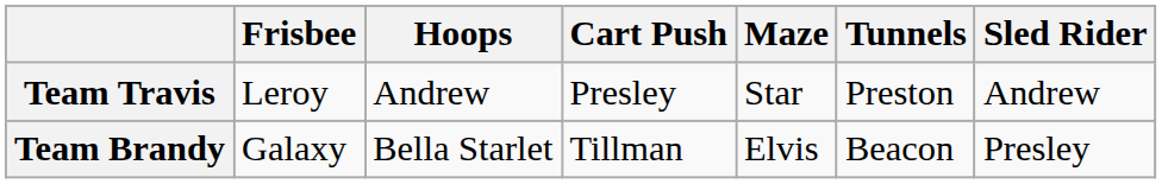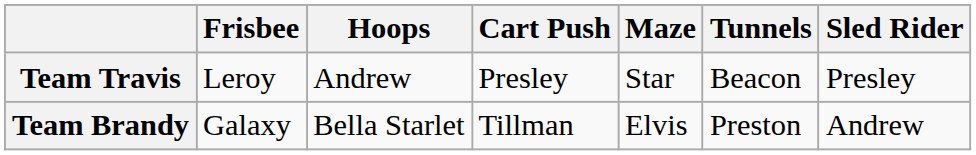 <table class="wikitable" border="1">
 <tr>
 <th></th>
 <th>Frisbee</th>
 <th>Hoops</th>
 <th>Cart Push</th>
 <th>Maze</th>
 <th>Tunnels</th>
 <th>Sled Rider</th>
 </tr>
 <tr>
 <th>Team Travis</th>
 <td>Leroy</td>
 <td>Andrew</td>
 <td>Presley</td>
 <td>Star</td>
-<td>Preston</td>
-<td>Andrew</td>
+<td>Beacon</td>
+<td>Presley</td>
 </tr>
 <tr>
 <th>Team Brandy</th>
 <td>Galaxy</td>
 <td>Bella Starlet</td>
 <td>Tillman</td>
 <td>Elvis</td>
-<td>Beacon</td>
-<td>Presley</td>
+<td>Preston</td>
+<td>Andrew</td>
 </tr>
 </table>
